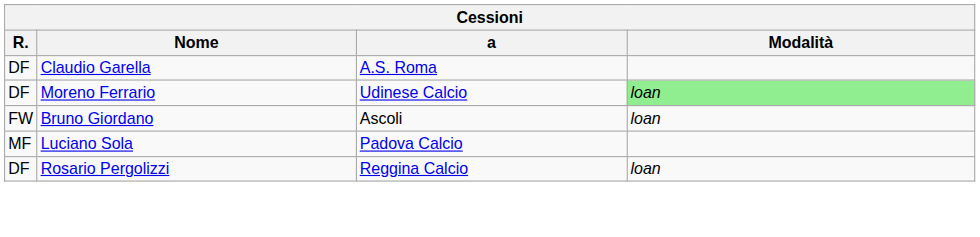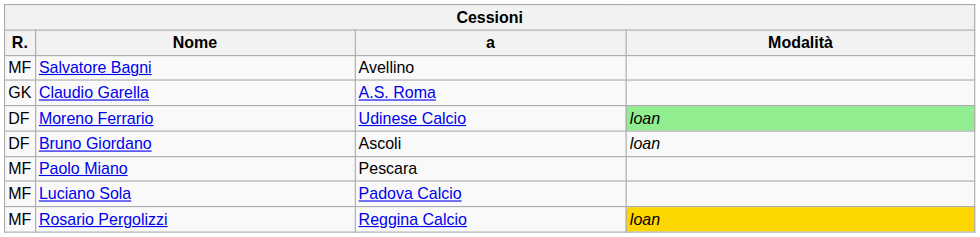 <table class="wikitable" style="font-size:90%;width:99%;">
 <tr>
 <th colspan="4">Cessioni</th>
 </tr>
 <tr>
 <th width=3%>R.</th>
 <th width=33%>Nome</th>
 <th width=28%>a</th>
 <th width=36%>Modalità</th>
 </tr>
 <tr>
-<td>DF</td>
+<td>MF</td>
+<td><a href='#'>Salvatore Bagni</a></td>
+<td>Avellino</td>
+<td></td>
+</tr>
+<tr>
+<td>GK</td>
 <td><a href='#'>Claudio Garella</a></td>
 <td><a href='#'>A.S. Roma</a></td>
 <td></td>
 </tr>
 <tr>
 <td>DF</td>
 <td><a href='#'>Moreno Ferrario</a></td>
 <td><a href='#'>Udinese Calcio</a></td>
 <td style="background: lightgreen;"><em>loan</em></td>
 </tr>
 <tr>
-<td>FW</td>
+<td>DF</td>
 <td><a href='#'>Bruno Giordano</a></td>
 <td>Ascoli</td>
 <td><em>loan</em></td>
+</tr>
+<tr>
+<td>MF</td>
+<td><a href='#'>Paolo Miano</a></td>
+<td>Pescara</td>
+<td></td>
 </tr>
 <tr>
 <td>MF</td>
 <td><a href='#'>Luciano Sola</a></td>
 <td><a href='#'>Padova Calcio</a></td>
 <td></td>
 </tr>
 <tr>
-<td>DF</td>
+<td>MF</td>
 <td><a href='#'>Rosario Pergolizzi</a></td>
 <td><a href='#'>Reggina Calcio</a></td>
-<td><em>loan</em></td>
+<td style="background: gold;"><em>loan</em></td>
 </tr>
 </table>
